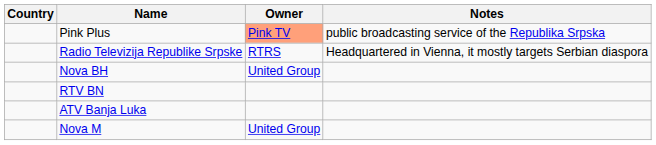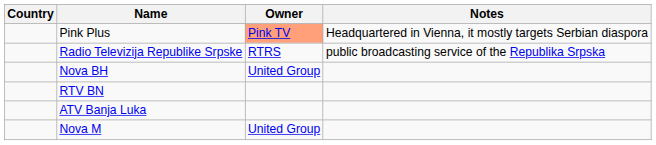 <table class=wikitable>
 <tr>
 <th>Country</th>
 <th>Name</th>
 <th>Owner</th>
 <th>Notes</th>
 </tr>
 <tr>
 <td></td>
 <td>Pink Plus</td>
 <td style="background: lightsalmon;"><a href='#'>Pink TV</a></td>
-<td>public broadcasting service of the <a href='#'>Republika Srpska</a></td>
+<td>Headquartered in Vienna, it mostly targets Serbian diaspora</td>
 </tr>
 <tr>
 <td></td>
 <td><a href='#'>Radio Televizija Republike Srpske</a></td>
 <td><a href='#'>RTRS</a></td>
-<td>Headquartered in Vienna, it mostly targets Serbian diaspora</td>
+<td>public broadcasting service of the <a href='#'>Republika Srpska</a></td>
 </tr>
 <tr>
 <td></td>
 <td><a href='#'>Nova BH</a></td>
 <td><a href='#'>United Group</a></td>
 <td></td>
 </tr>
 <tr>
 <td></td>
 <td><a href='#'>RTV BN</a></td>
 <td></td>
 <td></td>
 </tr>
 <tr>
 <td></td>
 <td><a href='#'>ATV Banja Luka</a></td>
 <td></td>
 <td></td>
 </tr>
 <tr>
 <td></td>
 <td><a href='#'>Nova M</a></td>
 <td><a href='#'>United Group</a></td>
 <td></td>
 </tr>
 </table>
